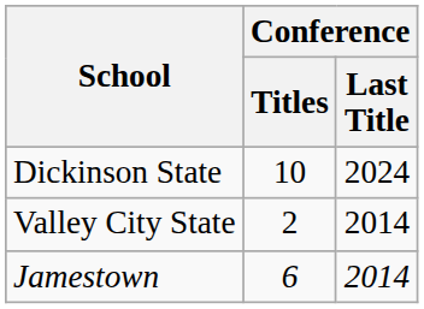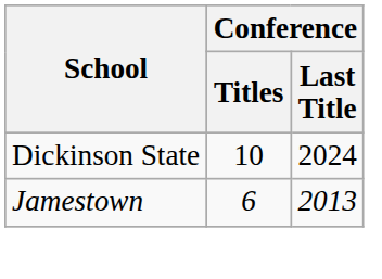 <table class="wikitable sortable" style="text-align:center">
 <tr>
 <th rowspan=2>School</th>
 <th colspan=2>Conference</th>
 </tr>
 <tr>
 <th>Titles</th>
 <th>Last<br>Title</th>
 </tr>
 <tr>
 <td style="text-align:left">Dickinson State</td>
 <td>10</td>
 <td>2024</td>
 </tr>
-<tr>
-<td style="text-align:left">Valley City State</td>
-<td>2</td>
-<td>2014</td>
-</tr>
 <tr style="font-style: italic;">
 <td style="text-align:left;">Jamestown</td>
 <td>6</td>
-<td>2014</td>
+<td>2013</td>
 </tr>
 </table>
